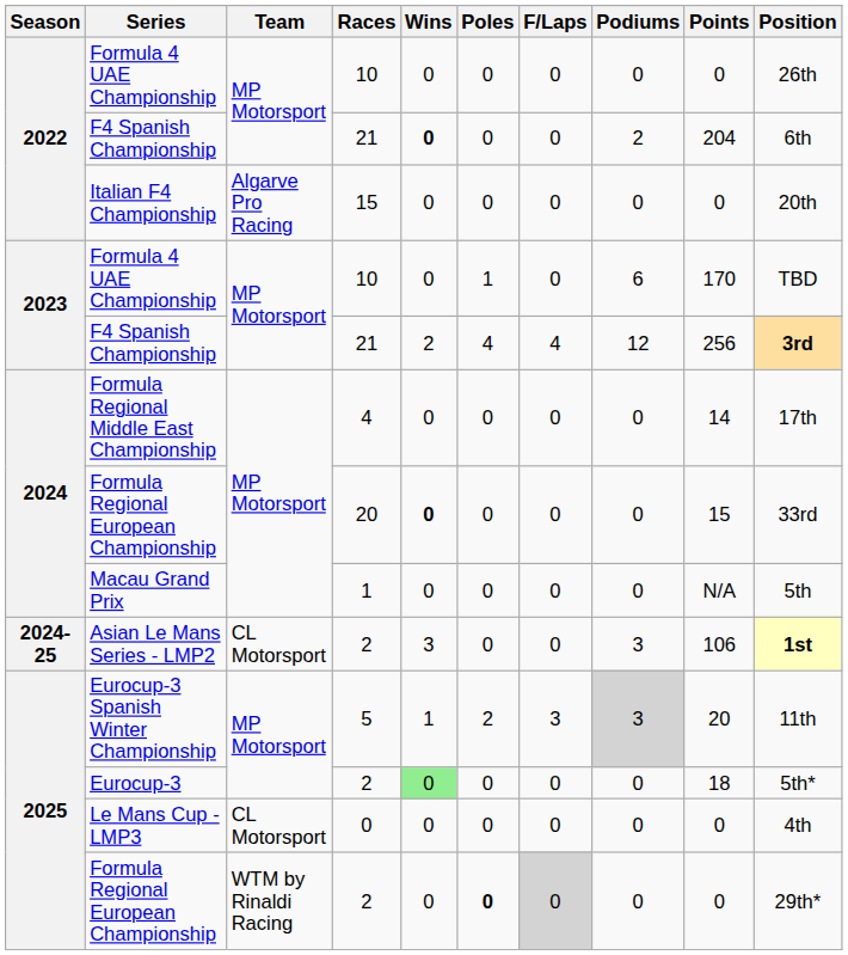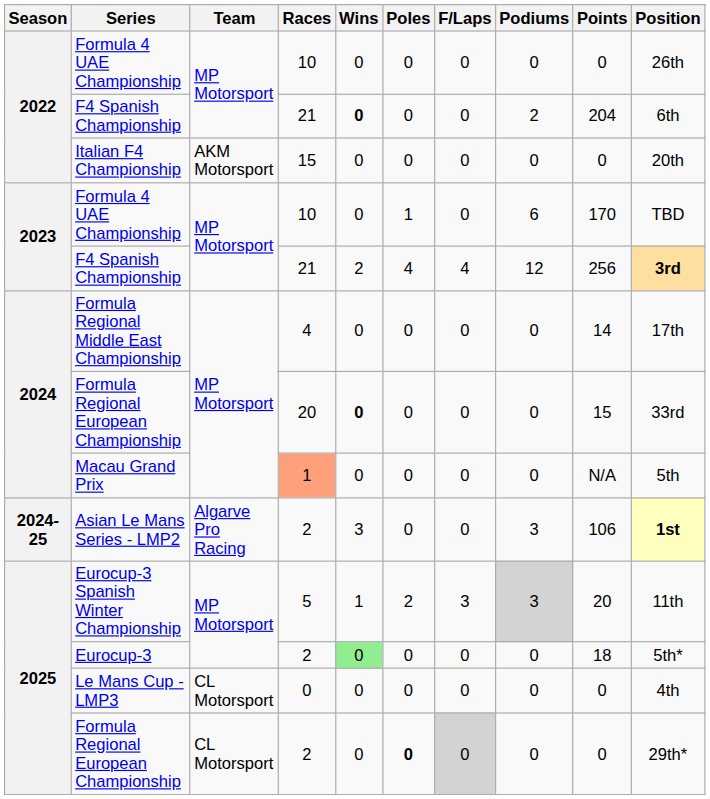 <table class="wikitable" style="font-size: 90%; text-align:center">
 <tr>
 <th>Season</th>
 <th>Series</th>
 <th>Team</th>
 <th>Races</th>
 <th>Wins</th>
 <th>Poles</th>
 <th>F/Laps</th>
 <th>Podiums</th>
 <th>Points</th>
 <th>Position</th>
 </tr>
 <tr>
 <th rowspan="3">2022</th>
 <td align="left"><a href='#'>Formula 4 UAE Championship</a></td>
 <td rowspan="2" align="left"><a href='#'>MP Motorsport</a></td>
 <td>10</td>
 <td>0</td>
 <td>0</td>
 <td>0</td>
 <td>0</td>
 <td>0</td>
 <td>26th</td>
 </tr>
 <tr>
 <td align="left"><a href='#'>F4 Spanish Championship</a></td>
 <td>21</td>
 <td><strong>0</strong></td>
 <td>0</td>
 <td>0</td>
 <td>2</td>
 <td>204</td>
 <td>6th</td>
 </tr>
 <tr>
 <td align="left"><a href='#'>Italian F4 Championship</a></td>
-<td align=left><a href='#'>Algarve Pro Racing</a></td>
+<td align="left">AKM Motorsport</td>
 <td>15</td>
 <td>0</td>
 <td>0</td>
 <td>0</td>
 <td>0</td>
 <td>0</td>
 <td>20th</td>
 </tr>
 <tr>
 <th rowspan="2">2023</th>
 <td align=left><a href='#'>Formula 4 UAE Championship</a></td>
 <td rowspan="2" align=left><a href='#'>MP Motorsport</a></td>
 <td>10</td>
 <td>0</td>
 <td>1</td>
 <td>0</td>
 <td>6</td>
 <td>170</td>
 <td>TBD</td>
 </tr>
 <tr>
 <td align="left"><a href='#'>F4 Spanish Championship</a></td>
 <td>21</td>
 <td>2</td>
 <td>4</td>
 <td>4</td>
 <td>12</td>
 <td>256</td>
 <td style="background:#FFDF9F;"><strong>3rd</strong></td>
 </tr>
 <tr>
 <th rowspan="3">2024</th>
 <td align=left><a href='#'>Formula Regional Middle East Championship</a></td>
 <td rowspan="3" align="left"><a href='#'>MP Motorsport</a></td>
 <td>4</td>
 <td>0</td>
 <td>0</td>
 <td>0</td>
 <td>0</td>
 <td>14</td>
 <td>17th</td>
 </tr>
 <tr>
 <td align=left><a href='#'>Formula Regional European Championship</a></td>
 <td>20</td>
 <td><strong>0</strong></td>
 <td>0</td>
 <td>0</td>
 <td>0</td>
 <td>15</td>
 <td>33rd</td>
 </tr>
 <tr>
 <td align=left><a href='#'>Macau Grand Prix</a></td>
-<td>1</td>
+<td style="background: lightsalmon;">1</td>
 <td>0</td>
 <td>0</td>
 <td>0</td>
 <td>0</td>
 <td>N/A</td>
 <td>5th</td>
 </tr>
 <tr>
 <th>2024-25</th>
 <td align=left><a href='#'>Asian Le Mans Series - LMP2</a></td>
-<td align=left>CL Motorsport</td>
+<td align=left><a href='#'>Algarve Pro Racing</a></td>
 <td>2</td>
 <td>3</td>
 <td>0</td>
 <td>0</td>
 <td>3</td>
 <td>106</td>
 <td style="background:#FFFFBF;"><strong>1st</strong></td>
 </tr>
 <tr>
 <th rowspan="4">2025</th>
 <td align=left><a href='#'>Eurocup-3 Spanish Winter Championship</a></td>
 <td rowspan="2" align="left"><a href='#'>MP Motorsport</a></td>
 <td>5</td>
 <td>1</td>
 <td>2</td>
 <td>3</td>
 <td style="background: lightgrey;">3</td>
 <td>20</td>
 <td>11th</td>
 </tr>
 <tr>
 <td align=left><a href='#'>Eurocup-3</a></td>
 <td>2</td>
 <td style="background: lightgreen;">0</td>
 <td>0</td>
 <td>0</td>
 <td>0</td>
 <td>18</td>
 <td>5th*</td>
 </tr>
 <tr>
 <td align=left><a href='#'>Le Mans Cup - LMP3</a></td>
 <td align=left>CL Motorsport</td>
 <td>0</td>
 <td>0</td>
 <td>0</td>
 <td>0</td>
 <td>0</td>
 <td>0</td>
 <td>4th</td>
 </tr>
 <tr>
 <td align=left><a href='#'>Formula Regional European Championship</a></td>
-<td align=left>WTM by Rinaldi Racing</td>
+<td align=left>CL Motorsport</td>
 <td>2</td>
 <td>0</td>
 <td><strong>0</strong></td>
 <td style="background: lightgrey;">0</td>
 <td>0</td>
 <td>0</td>
 <td>29th*</td>
 </tr>
 </table>
